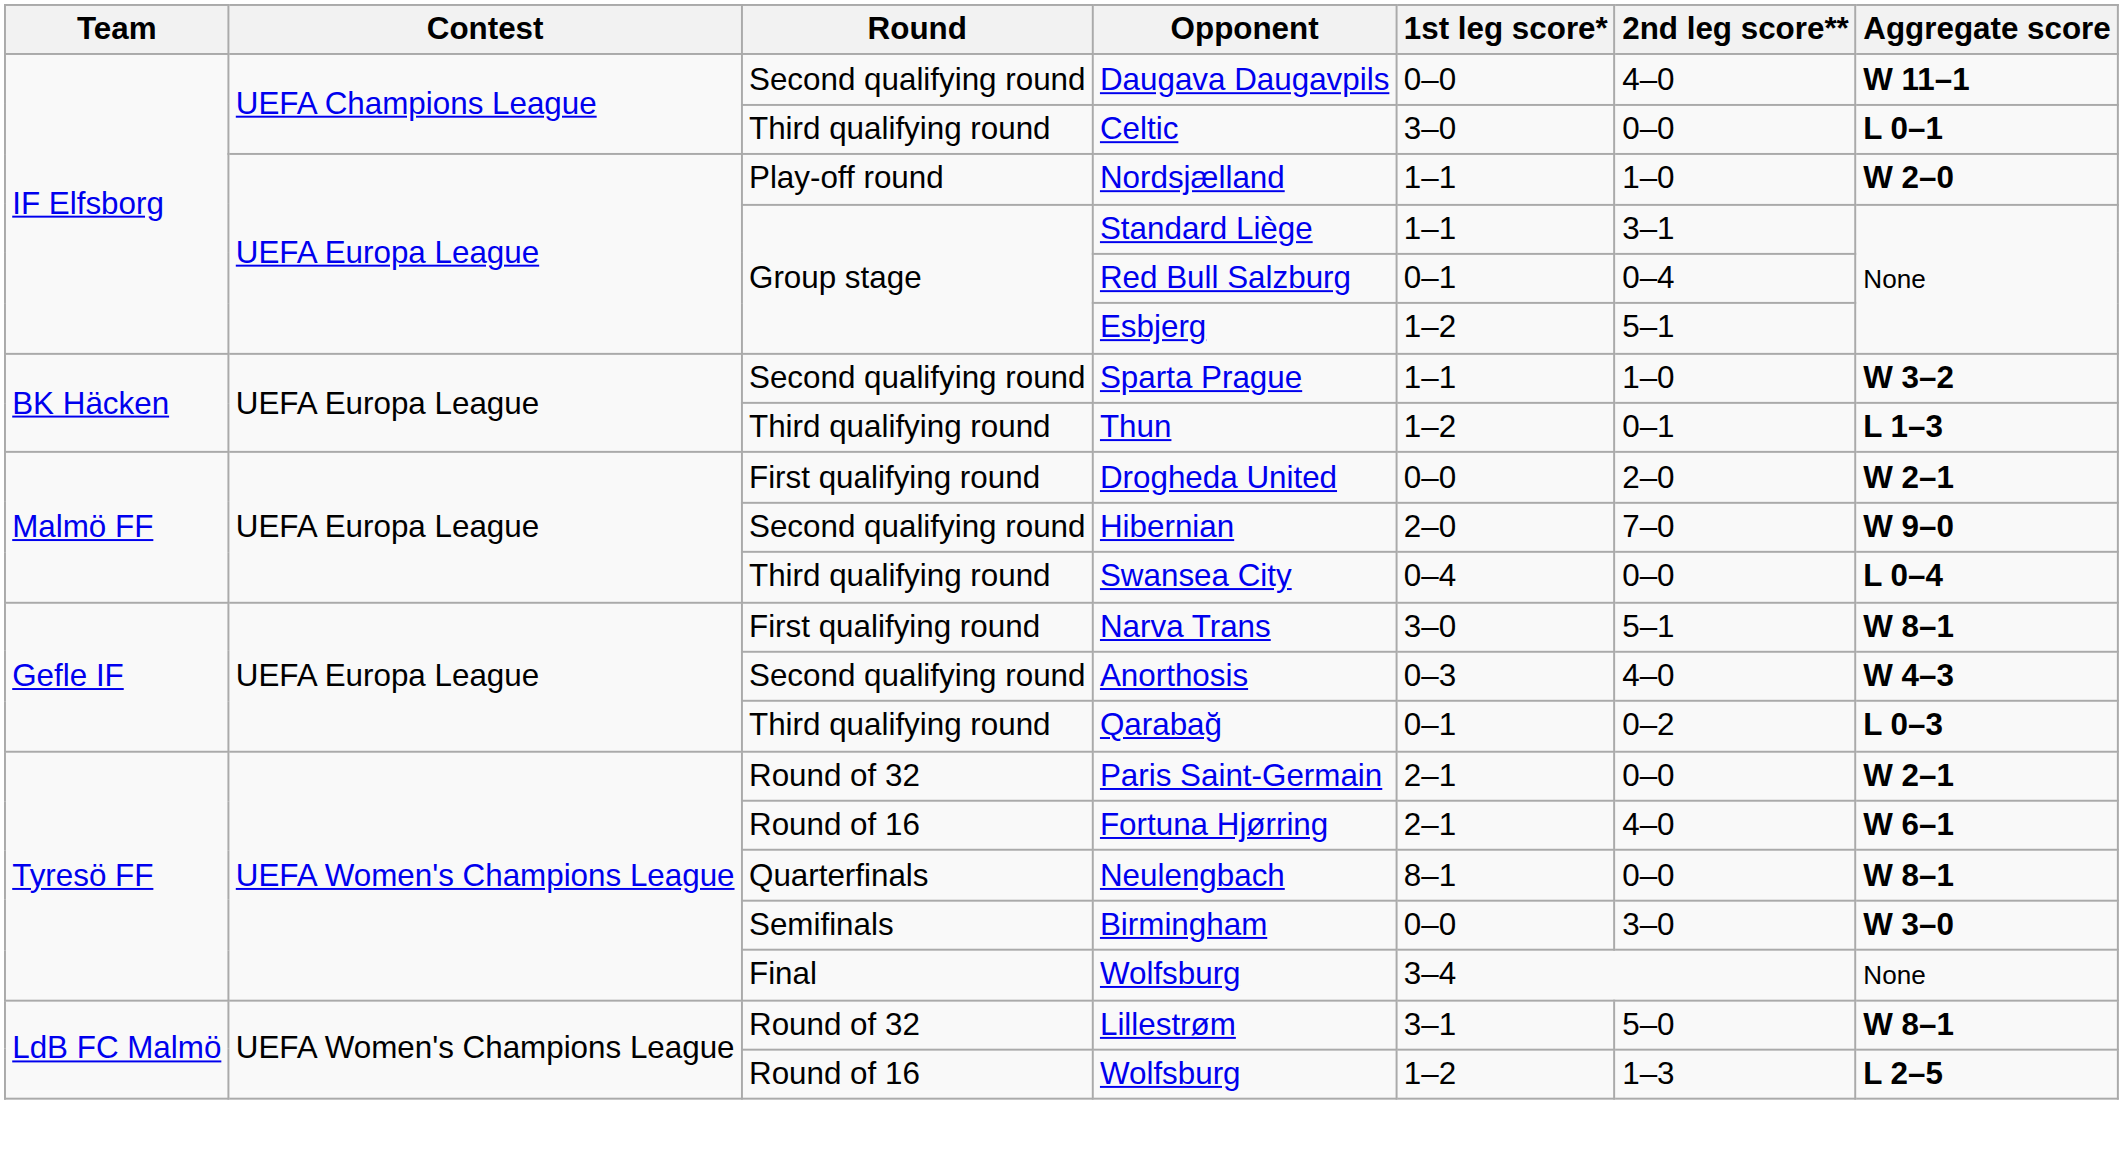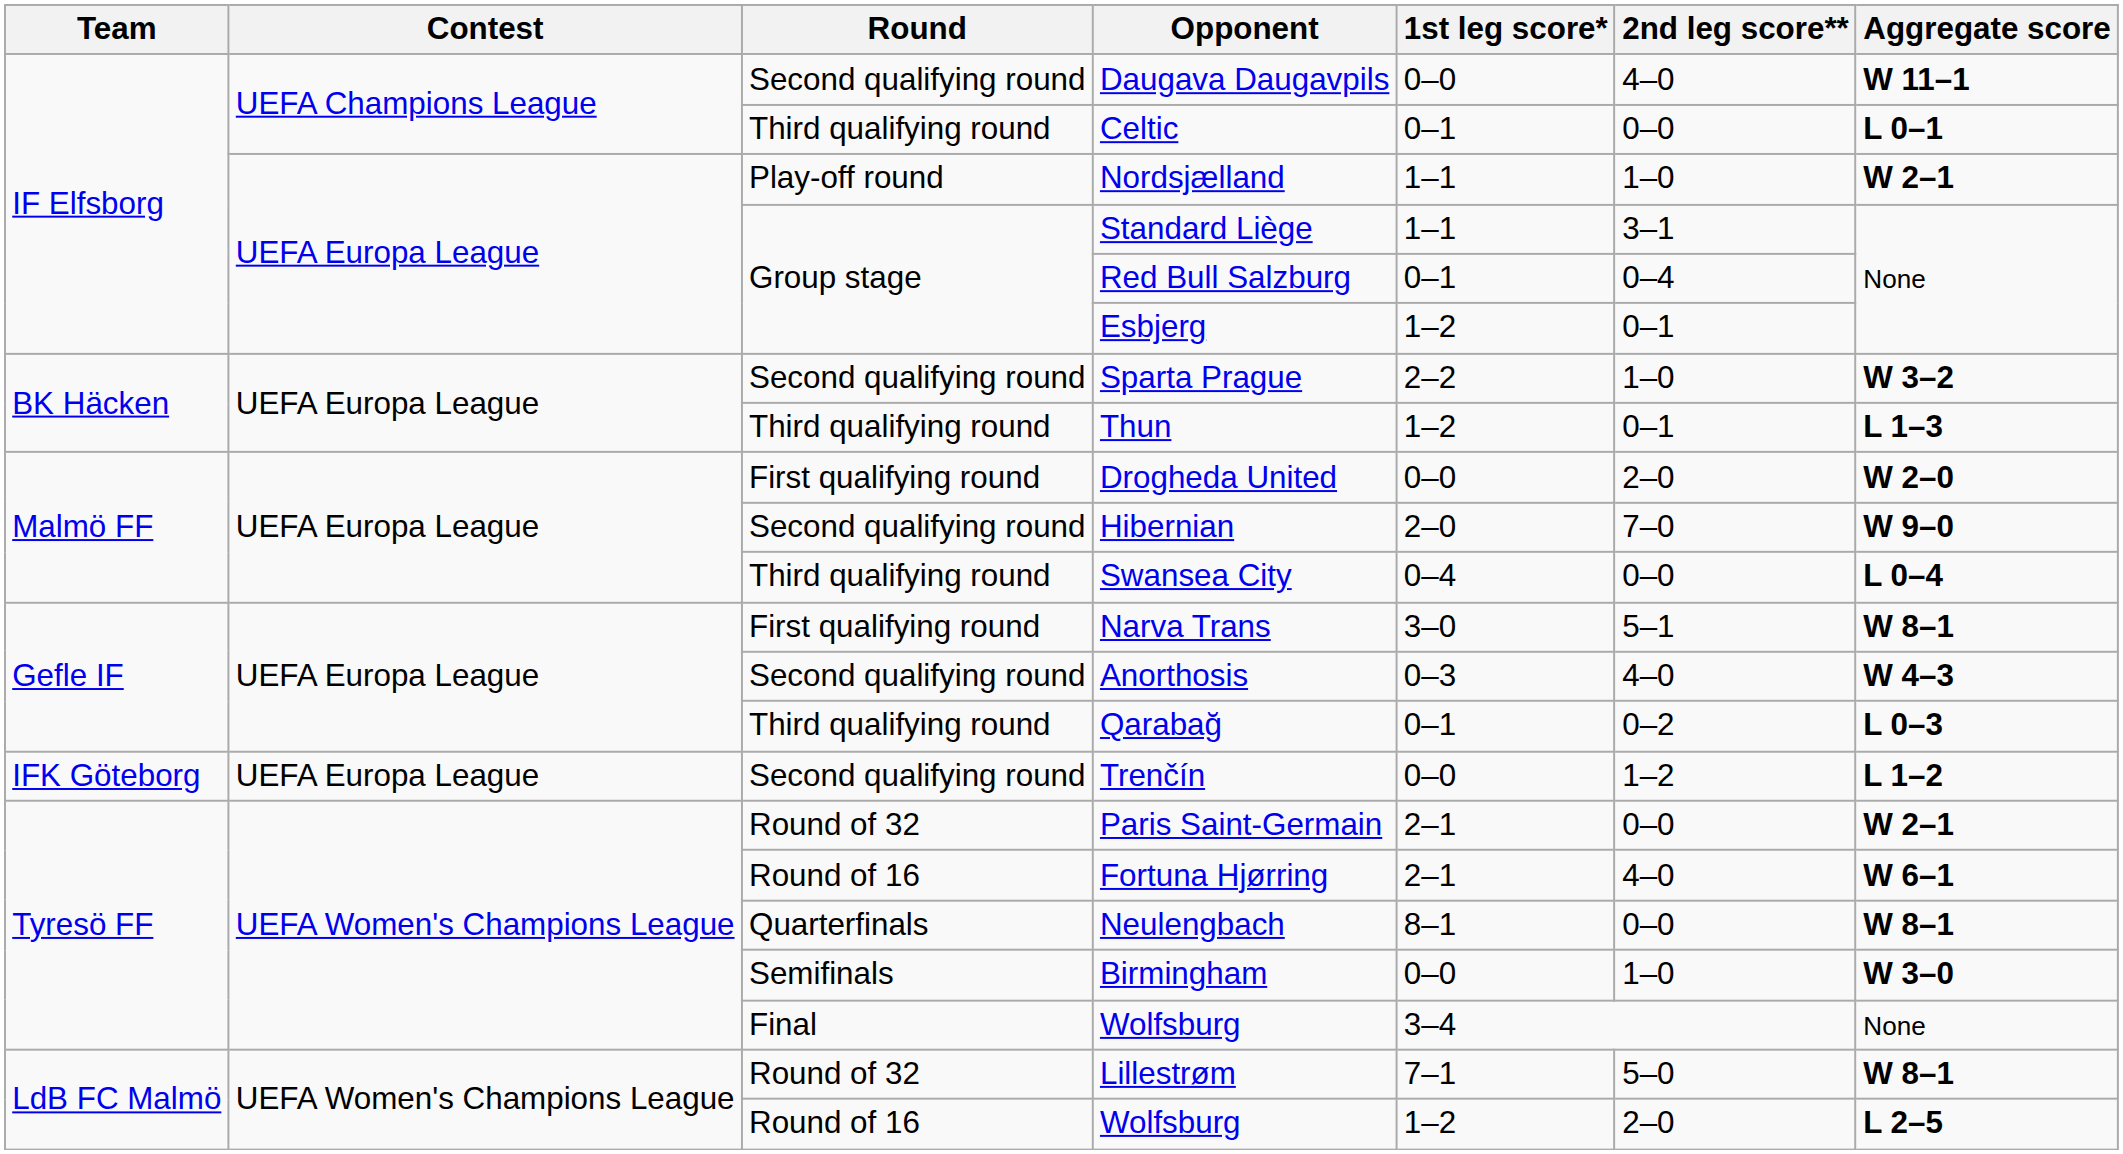 <table class="wikitable" style="text-align: left;">
 <tr>
 <th>Team</th>
 <th>Contest</th>
 <th>Round</th>
 <th>Opponent</th>
 <th>1st leg score*</th>
 <th>2nd leg score**</th>
 <th>Aggregate score</th>
 </tr>
 <tr>
 <td rowspan=6><a href='#'>IF Elfsborg</a></td>
 <td rowspan=2><a href='#'>UEFA Champions League</a></td>
 <td>Second qualifying round</td>
 <td> <a href='#'>Daugava Daugavpils</a></td>
 <td>0–0</td>
 <td>4–0</td>
 <td><strong>W 11–1</strong></td>
 </tr>
 <tr>
 <td>Third qualifying round</td>
 <td> <a href='#'>Celtic</a></td>
-<td>3–0</td>
+<td>0–1</td>
 <td>0–0</td>
 <td><strong>L 0–1</strong></td>
 </tr>
 <tr>
 <td rowspan=4><a href='#'>UEFA Europa League</a></td>
 <td>Play-off round</td>
 <td> <a href='#'>Nordsjælland</a></td>
 <td>1–1</td>
 <td>1–0</td>
-<td><strong>W 2–0</strong></td>
+<td><strong>W 2–1</strong></td>
 </tr>
 <tr>
 <td rowspan=3>Group stage</td>
 <td> <a href='#'>Standard Liège</a></td>
 <td>1–1</td>
 <td>3–1</td>
 <td rowspan=3><small>None</small></td>
 </tr>
 <tr>
 <td> <a href='#'>Red Bull Salzburg</a></td>
 <td>0–1</td>
 <td>0–4</td>
 </tr>
 <tr>
 <td> <a href='#'>Esbjerg</a></td>
 <td>1–2</td>
-<td>5–1</td>
+<td>0–1</td>
 </tr>
 <tr>
 <td rowspan=2><a href='#'>BK Häcken</a></td>
 <td rowspan=2>UEFA Europa League</td>
 <td>Second qualifying round</td>
 <td> <a href='#'>Sparta Prague</a></td>
-<td>1–1</td>
+<td>2–2</td>
 <td>1–0</td>
 <td><strong>W 3–2</strong></td>
 </tr>
 <tr>
 <td>Third qualifying round</td>
 <td> <a href='#'>Thun</a></td>
 <td>1–2</td>
 <td>0–1</td>
 <td><strong>L 1–3</strong></td>
 </tr>
 <tr>
 <td rowspan=3><a href='#'>Malmö FF</a></td>
 <td rowspan=3>UEFA Europa League</td>
 <td>First qualifying round</td>
 <td> <a href='#'>Drogheda United</a></td>
 <td>0–0</td>
 <td>2–0</td>
-<td><strong>W 2–1</strong></td>
+<td><strong>W 2–0</strong></td>
 </tr>
 <tr>
 <td>Second qualifying round</td>
 <td> <a href='#'>Hibernian</a></td>
 <td>2–0</td>
 <td>7–0</td>
 <td><strong>W 9–0</strong></td>
 </tr>
 <tr>
 <td>Third qualifying round</td>
 <td> <a href='#'>Swansea City</a></td>
 <td>0–4</td>
 <td>0–0</td>
 <td><strong>L 0–4</strong></td>
 </tr>
 <tr>
 <td rowspan=3><a href='#'>Gefle IF</a></td>
 <td rowspan=3>UEFA Europa League</td>
 <td>First qualifying round</td>
 <td> <a href='#'>Narva Trans</a></td>
 <td>3–0</td>
 <td>5–1</td>
 <td><strong>W 8–1</strong></td>
 </tr>
 <tr>
 <td>Second qualifying round</td>
 <td> <a href='#'>Anorthosis</a></td>
 <td>0–3</td>
 <td>4–0</td>
 <td><strong>W 4–3</strong></td>
 </tr>
 <tr>
 <td>Third qualifying round</td>
 <td> <a href='#'>Qarabağ</a></td>
 <td>0–1</td>
 <td>0–2</td>
 <td><strong>L 0–3</strong></td>
 </tr>
 <tr>
+<td><a href='#'>IFK Göteborg</a></td>
+<td>UEFA Europa League</td>
+<td>Second qualifying round</td>
+<td> <a href='#'>Trenčín</a></td>
+<td>0–0</td>
+<td>1–2</td>
+<td><strong>L 1–2</strong></td>
+</tr>
+<tr>
 <td rowspan=5><a href='#'>Tyresö FF</a></td>
 <td rowspan=5><a href='#'>UEFA Women's Champions League</a></td>
 <td>Round of 32</td>
 <td> <a href='#'>Paris Saint-Germain</a></td>
 <td>2–1</td>
 <td>0–0</td>
 <td><strong>W 2–1</strong></td>
 </tr>
 <tr>
 <td>Round of 16</td>
 <td> <a href='#'>Fortuna Hjørring</a></td>
 <td>2–1</td>
 <td>4–0</td>
 <td><strong>W 6–1</strong></td>
 </tr>
 <tr>
 <td>Quarterfinals</td>
 <td> <a href='#'>Neulengbach</a></td>
 <td>8–1</td>
 <td>0–0</td>
 <td><strong>W 8–1</strong></td>
 </tr>
 <tr>
 <td>Semifinals</td>
 <td> <a href='#'>Birmingham</a></td>
 <td>0–0</td>
-<td>3–0</td>
+<td>1–0</td>
 <td><strong>W 3–0</strong></td>
 </tr>
 <tr>
 <td>Final</td>
 <td> <a href='#'>Wolfsburg</a></td>
 <td colspan=2>3–4</td>
 <td><small>None</small></td>
 </tr>
 <tr>
 <td rowspan=2><a href='#'>LdB FC Malmö</a></td>
 <td rowspan=2>UEFA Women's Champions League</td>
 <td>Round of 32</td>
 <td> <a href='#'>Lillestrøm</a></td>
-<td>3–1</td>
+<td>7–1</td>
 <td>5–0</td>
 <td><strong>W 8–1</strong></td>
 </tr>
 <tr>
 <td>Round of 16</td>
 <td> <a href='#'>Wolfsburg</a></td>
 <td>1–2</td>
-<td>1–3</td>
+<td>2–0</td>
 <td><strong>L 2–5</strong></td>
 </tr>
 </table>
